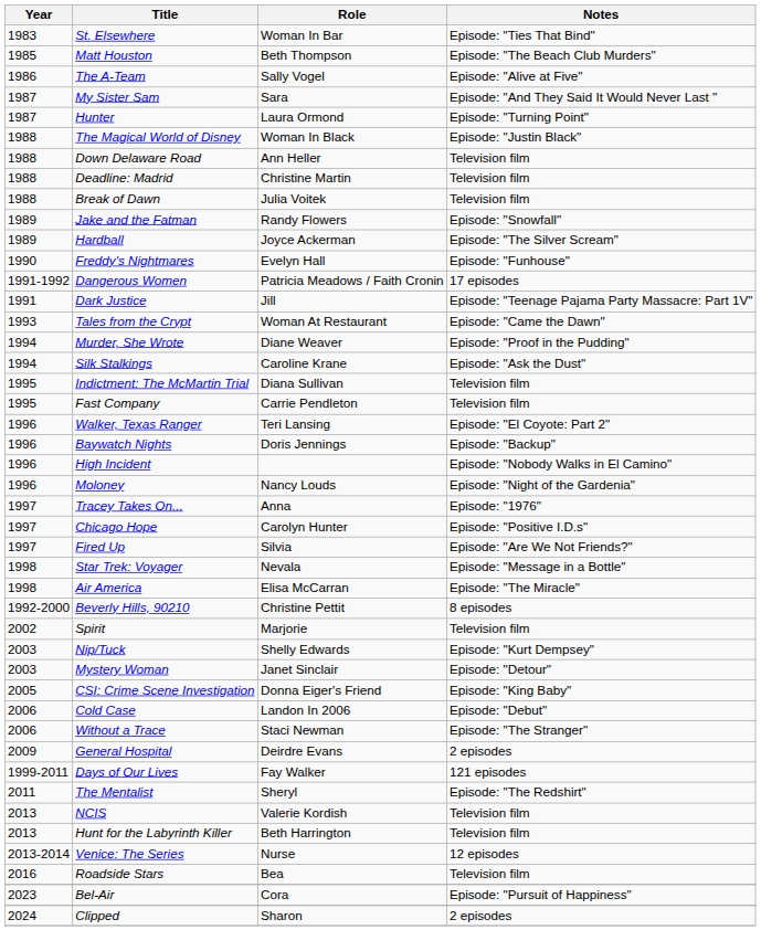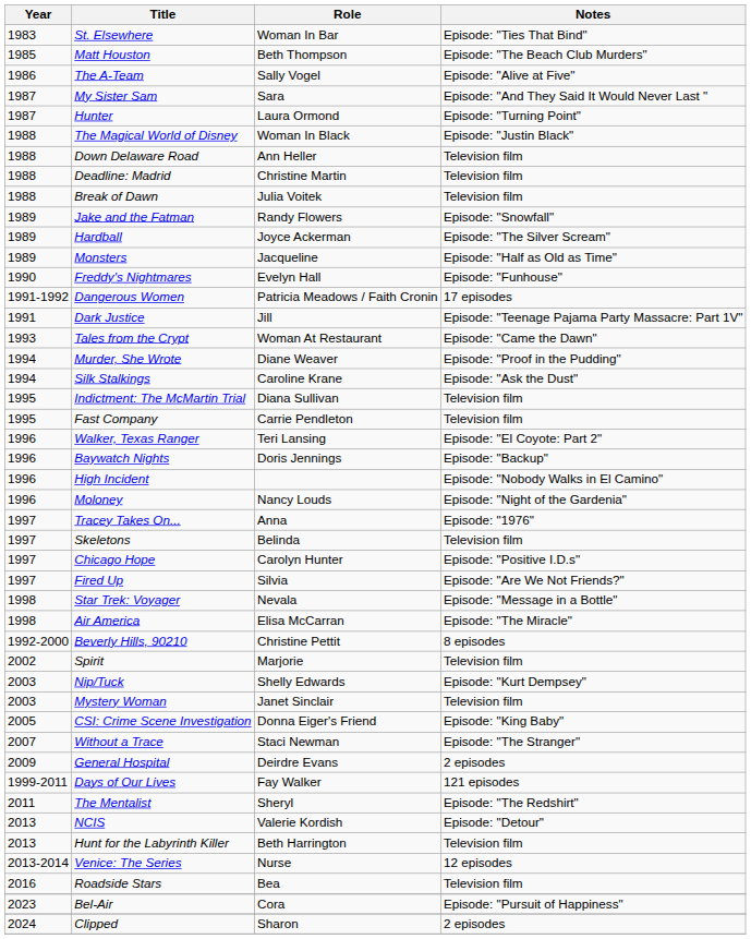 <table class="wikitable sortable">
 <tr>
 <th>Year</th>
 <th>Title</th>
 <th>Role</th>
 <th class="unsortable">Notes</th>
 </tr>
 <tr>
 <td>1983</td>
 <td><em><a href='#'>St. Elsewhere</a></em></td>
 <td>Woman In Bar</td>
 <td>Episode: "Ties That Bind"</td>
 </tr>
 <tr>
 <td>1985</td>
 <td><em><a href='#'>Matt Houston</a></em></td>
 <td>Beth Thompson</td>
 <td>Episode: "The Beach Club Murders"</td>
 </tr>
 <tr>
 <td>1986</td>
 <td><em><a href='#'>The A-Team</a></em></td>
 <td>Sally Vogel</td>
 <td>Episode: "Alive at Five"</td>
 </tr>
 <tr>
 <td>1987</td>
 <td><em><a href='#'>My Sister Sam</a></em></td>
 <td>Sara</td>
 <td>Episode: "And They Said It Would Never Last "</td>
 </tr>
 <tr>
 <td>1987</td>
 <td><em><a href='#'>Hunter</a></em></td>
 <td>Laura Ormond</td>
 <td>Episode: "Turning Point"</td>
 </tr>
 <tr>
 <td>1988</td>
 <td><em><a href='#'>The Magical World of Disney</a></em></td>
 <td>Woman In Black</td>
 <td>Episode: "Justin Black"</td>
 </tr>
 <tr>
 <td>1988</td>
 <td><em>Down Delaware Road</em></td>
 <td>Ann Heller</td>
 <td>Television film</td>
 </tr>
 <tr>
 <td>1988</td>
 <td><em>Deadline: Madrid</em></td>
 <td>Christine Martin</td>
 <td>Television film</td>
 </tr>
 <tr>
 <td>1988</td>
 <td><em>Break of Dawn</em></td>
 <td>Julia Voitek</td>
 <td>Television film</td>
 </tr>
 <tr>
 <td>1989</td>
 <td><em><a href='#'>Jake and the Fatman</a></em></td>
 <td>Randy Flowers</td>
 <td>Episode: "Snowfall"</td>
 </tr>
 <tr>
 <td>1989</td>
 <td><em><a href='#'>Hardball</a></em></td>
 <td>Joyce Ackerman</td>
 <td>Episode: "The Silver Scream"</td>
+</tr>
+<tr>
+<td>1989</td>
+<td><em><a href='#'>Monsters</a></em></td>
+<td>Jacqueline</td>
+<td>Episode: "Half as Old as Time"</td>
 </tr>
 <tr>
 <td>1990</td>
 <td><em><a href='#'>Freddy's Nightmares</a></em></td>
 <td>Evelyn Hall</td>
 <td>Episode: "Funhouse"</td>
 </tr>
 <tr>
 <td>1991-1992</td>
 <td><em><a href='#'>Dangerous Women</a></em></td>
 <td>Patricia Meadows / Faith Cronin</td>
 <td>17 episodes</td>
 </tr>
 <tr>
 <td>1991</td>
 <td><em><a href='#'>Dark Justice</a></em></td>
 <td>Jill</td>
 <td>Episode: "Teenage Pajama Party Massacre: Part 1V"</td>
 </tr>
 <tr>
 <td>1993</td>
 <td><em><a href='#'>Tales from the Crypt</a></em></td>
 <td>Woman At Restaurant</td>
 <td>Episode: "Came the Dawn"</td>
 </tr>
 <tr>
 <td>1994</td>
 <td><em><a href='#'>Murder, She Wrote</a></em></td>
 <td>Diane Weaver</td>
 <td>Episode: "Proof in the Pudding"</td>
 </tr>
 <tr>
 <td>1994</td>
 <td><em><a href='#'>Silk Stalkings</a></em></td>
 <td>Caroline Krane</td>
 <td>Episode: "Ask the Dust"</td>
 </tr>
 <tr>
 <td>1995</td>
 <td><em><a href='#'>Indictment: The McMartin Trial</a></em></td>
 <td>Diana Sullivan</td>
 <td>Television film</td>
 </tr>
 <tr>
 <td>1995</td>
 <td><em>Fast Company</em></td>
 <td>Carrie Pendleton</td>
 <td>Television film</td>
 </tr>
 <tr>
 <td>1996</td>
 <td><em><a href='#'>Walker, Texas Ranger</a></em></td>
 <td>Teri Lansing</td>
 <td>Episode: "El Coyote: Part 2"</td>
 </tr>
 <tr>
 <td>1996</td>
 <td><em><a href='#'>Baywatch Nights</a></em></td>
 <td>Doris Jennings</td>
 <td>Episode: "Backup"</td>
 </tr>
 <tr>
 <td>1996</td>
 <td><em><a href='#'>High Incident</a></em></td>
 <td></td>
 <td>Episode: "Nobody Walks in El Camino"</td>
 </tr>
 <tr>
 <td>1996</td>
 <td><em><a href='#'>Moloney</a></em></td>
 <td>Nancy Louds</td>
 <td>Episode: "Night of the Gardenia"</td>
 </tr>
 <tr>
 <td>1997</td>
 <td><em><a href='#'>Tracey Takes On...</a></em></td>
 <td>Anna</td>
 <td>Episode: "1976"</td>
 </tr>
 <tr>
 <td>1997</td>
+<td><em>Skeletons</em></td>
+<td>Belinda</td>
+<td>Television film</td>
+</tr>
+<tr>
+<td>1997</td>
 <td><em><a href='#'>Chicago Hope</a></em></td>
 <td>Carolyn Hunter</td>
 <td>Episode: "Positive I.D.s"</td>
 </tr>
 <tr>
 <td>1997</td>
 <td><em><a href='#'>Fired Up</a></em></td>
 <td>Silvia</td>
 <td>Episode: "Are We Not Friends?"</td>
 </tr>
 <tr>
 <td>1998</td>
 <td><em><a href='#'>Star Trek: Voyager</a></em></td>
 <td>Nevala</td>
 <td>Episode: "Message in a Bottle"</td>
 </tr>
 <tr>
 <td>1998</td>
 <td><em><a href='#'>Air America</a></em></td>
 <td>Elisa McCarran</td>
 <td>Episode: "The Miracle"</td>
 </tr>
 <tr>
 <td>1992-2000</td>
 <td><em><a href='#'>Beverly Hills, 90210</a></em></td>
 <td>Christine Pettit</td>
 <td>8 episodes</td>
 </tr>
 <tr>
 <td>2002</td>
 <td><em>Spirit</em></td>
 <td>Marjorie</td>
 <td>Television film</td>
 </tr>
 <tr>
 <td>2003</td>
 <td><em><a href='#'>Nip/Tuck</a></em></td>
 <td>Shelly Edwards</td>
 <td>Episode: "Kurt Dempsey"</td>
 </tr>
 <tr>
 <td>2003</td>
 <td><em><a href='#'>Mystery Woman</a></em></td>
 <td>Janet Sinclair</td>
-<td>Episode: "Detour"</td>
+<td>Television film</td>
 </tr>
 <tr>
 <td>2005</td>
 <td><em><a href='#'>CSI: Crime Scene Investigation</a></em></td>
 <td>Donna Eiger's Friend</td>
 <td>Episode: "King Baby"</td>
 </tr>
 <tr>
-<td>2006</td>
-<td><em><a href='#'>Cold Case</a></em></td>
-<td>Landon In 2006</td>
-<td>Episode: "Debut"</td>
-</tr>
-<tr>
-<td>2006</td>
+<td>2007</td>
 <td><em><a href='#'>Without a Trace</a></em></td>
 <td>Staci Newman</td>
 <td>Episode: "The Stranger"</td>
 </tr>
 <tr>
 <td>2009</td>
 <td><em><a href='#'>General Hospital</a></em></td>
 <td>Deirdre Evans</td>
 <td>2 episodes</td>
 </tr>
 <tr>
 <td>1999-2011</td>
 <td><em><a href='#'>Days of Our Lives</a></em></td>
 <td>Fay Walker</td>
 <td>121 episodes</td>
 </tr>
 <tr>
 <td>2011</td>
 <td><em><a href='#'>The Mentalist</a></em></td>
 <td>Sheryl</td>
 <td>Episode: "The Redshirt"</td>
 </tr>
 <tr>
 <td>2013</td>
 <td><em><a href='#'>NCIS</a></em></td>
 <td>Valerie Kordish</td>
-<td>Television film</td>
+<td>Episode: "Detour"</td>
 </tr>
 <tr>
 <td>2013</td>
 <td><em>Hunt for the Labyrinth Killer</em></td>
 <td>Beth Harrington</td>
 <td>Television film</td>
 </tr>
 <tr>
 <td>2013-2014</td>
 <td><em><a href='#'>Venice: The Series</a></em></td>
 <td>Nurse</td>
 <td>12 episodes</td>
 </tr>
 <tr>
 <td>2016</td>
 <td><em>Roadside Stars</em></td>
 <td>Bea</td>
 <td>Television film</td>
 </tr>
 <tr>
 </tr>
 <tr>
 <td>2023</td>
 <td><em>Bel-Air</em></td>
 <td>Cora</td>
 <td>Episode: "Pursuit of Happiness"</td>
 </tr>
 <tr>
 </tr>
 <tr>
 <td>2024</td>
 <td><em>Clipped</em></td>
 <td>Sharon</td>
 <td>2 episodes</td>
 </tr>
 <tr>
 </tr>
 </table>
